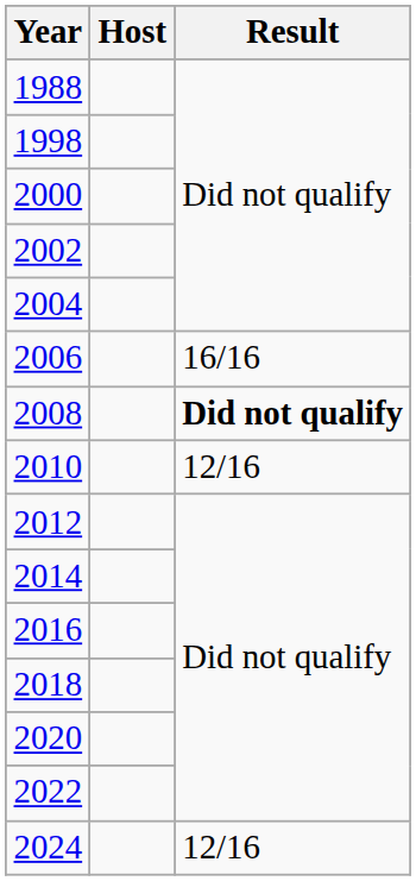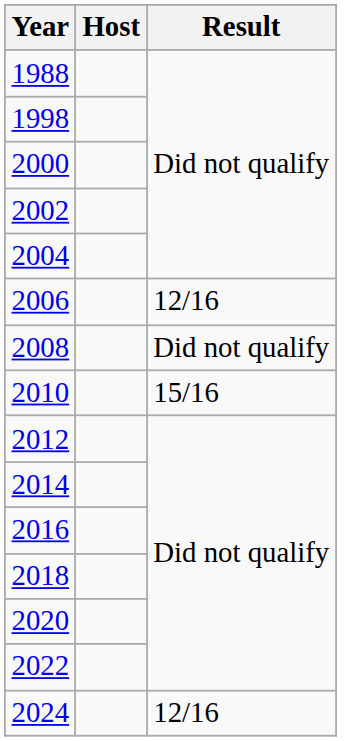 <table class="wikitable">
 <tr>
 <th>Year</th>
 <th>Host</th>
 <th>Result</th>
 </tr>
 <tr>
 <td><a href='#'>1988</a></td>
 <td></td>
 <td rowspan="5">Did not qualify</td>
 </tr>
 <tr>
 <td><a href='#'>1998</a></td>
 <td></td>
 </tr>
 <tr>
 <td><a href='#'>2000</a></td>
 <td></td>
 </tr>
 <tr>
 <td><a href='#'>2002</a></td>
 <td></td>
 </tr>
 <tr>
 <td><a href='#'>2004</a></td>
 <td></td>
 </tr>
 <tr>
 <td><a href='#'>2006</a></td>
 <td></td>
-<td>16/16</td>
+<td>12/16</td>
 </tr>
 <tr>
 <td><a href='#'>2008</a></td>
 <td></td>
-<td><strong>Did not qualify</strong></td>
+<td>Did not qualify</td>
 </tr>
 <tr>
 <td><a href='#'>2010</a></td>
 <td></td>
-<td>12/16</td>
+<td>15/16</td>
 </tr>
 <tr>
 <td><a href='#'>2012</a></td>
 <td></td>
 <td rowspan="6">Did not qualify</td>
 </tr>
 <tr>
 <td><a href='#'>2014</a></td>
 <td></td>
 </tr>
 <tr>
 <td><a href='#'>2016</a></td>
 <td></td>
 </tr>
 <tr>
 <td><a href='#'>2018</a></td>
 <td></td>
 </tr>
 <tr>
 <td><a href='#'>2020</a></td>
 <td></td>
 </tr>
 <tr>
 <td><a href='#'>2022</a></td>
 <td></td>
 </tr>
 <tr>
 <td><a href='#'>2024</a></td>
 <td></td>
 <td>12/16</td>
 </tr>
 </table>
